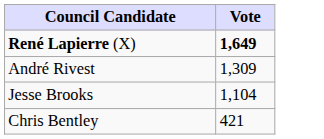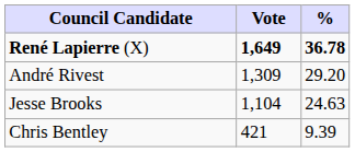 <table class="wikitable">
 <tr>
 <th style="background:#ddf; width:200px;">Council Candidate</th>
 <th style="background:#ddf; width:50px;">Vote</th>
+<th style="background:#ddf; width:30px;">%</th>
 </tr>
 <tr>
 <td><strong>René Lapierre</strong> (X)</td>
 <td><strong>1,649</strong></td>
+<td><strong>36.78</strong></td>
 </tr>
 <tr>
 <td>André Rivest</td>
 <td>1,309</td>
+<td>29.20</td>
 </tr>
 <tr>
 <td>Jesse Brooks</td>
 <td>1,104</td>
+<td>24.63</td>
 </tr>
 <tr>
 <td>Chris Bentley</td>
 <td>421</td>
+<td>9.39</td>
 </tr>
 </table>
